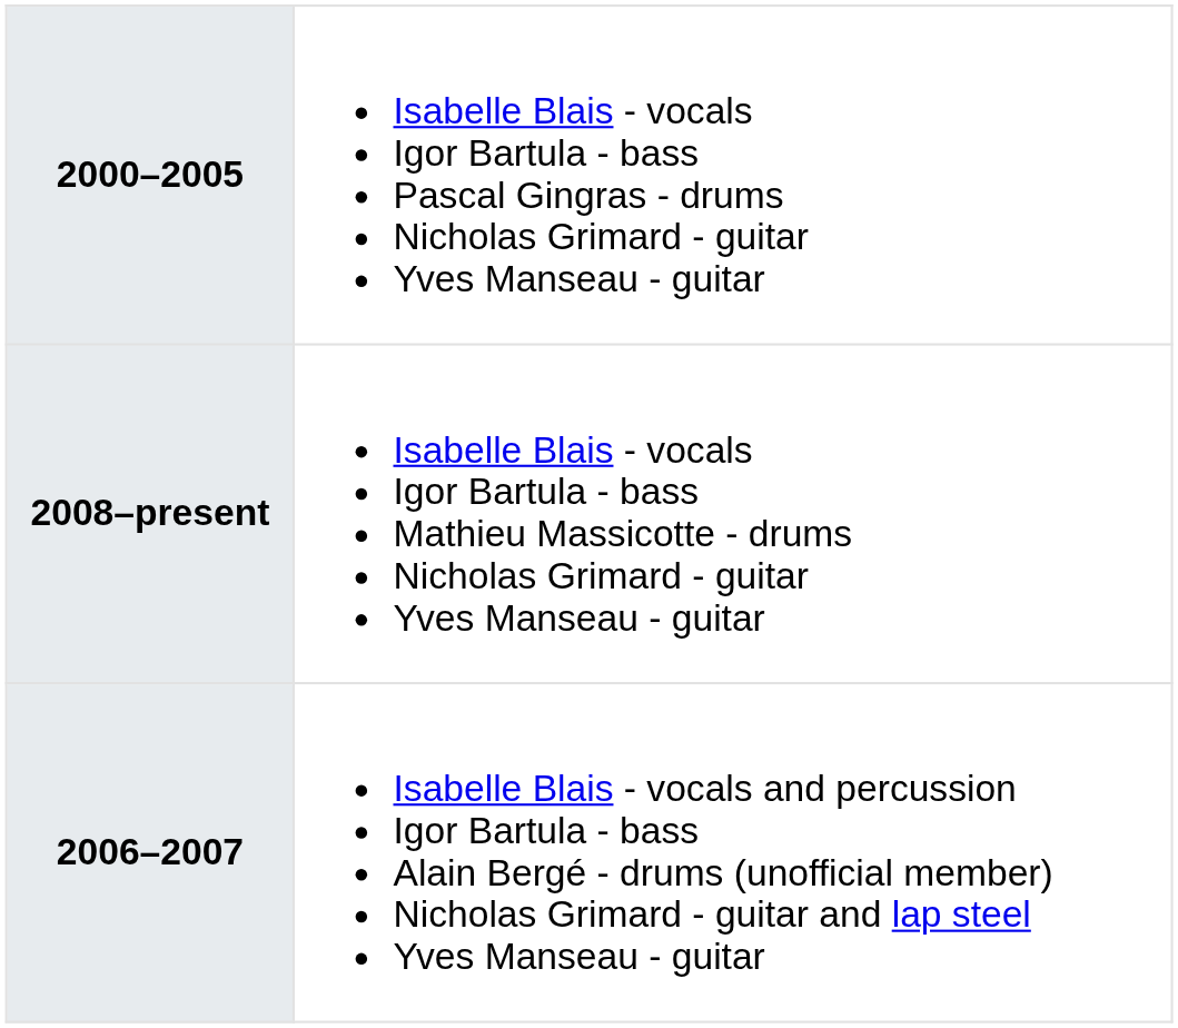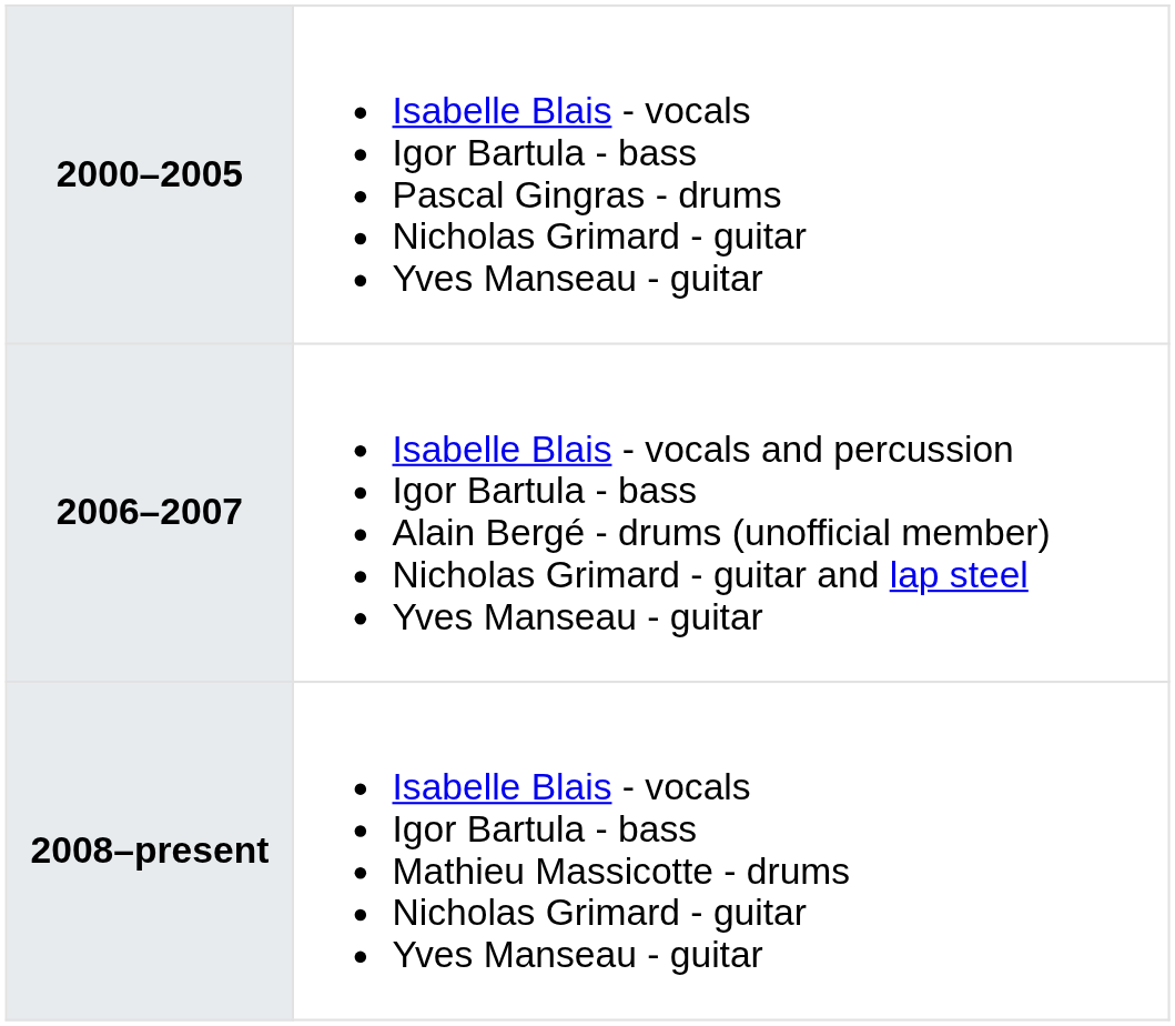 <table class="toccolours"  border=1 cellpadding=2 cellspacing=0 style="width: 500px; margin: 0 0 1em 1em; border-collapse: collapse; border: 1px solid #E2E2E2;">
 <tr>
 <th bgcolor="#E7EBEE">2000–2005</th>
 <td><br><ul><li><a href='#'>Isabelle Blais</a> - vocals</li><li>Igor Bartula - bass</li><li>Pascal Gingras - drums</li><li>Nicholas Grimard - guitar</li><li>Yves Manseau - guitar</li></ul></td>
 </tr>
 <tr>
+<th bgcolor="#E7EBEE">2006–2007</th>
+<td><br><ul><li><a href='#'>Isabelle Blais</a> - vocals and percussion</li><li>Igor Bartula - bass</li><li>Alain Bergé - drums (unofficial member)</li><li>Nicholas Grimard - guitar and <a href='#'>lap steel</a></li><li>Yves Manseau - guitar</li></ul></td>
+</tr>
+<tr>
 <th bgcolor="#E7EBEE">2008–present</th>
 <td><br><ul><li><a href='#'>Isabelle Blais</a> - vocals</li><li>Igor Bartula - bass</li><li>Mathieu Massicotte - drums</li><li>Nicholas Grimard - guitar</li><li>Yves Manseau - guitar</li></ul></td>
 </tr>
-<tr>
-<th bgcolor="#E7EBEE">2006–2007</th>
-<td><br><ul><li><a href='#'>Isabelle Blais</a> - vocals and percussion</li><li>Igor Bartula - bass</li><li>Alain Bergé - drums (unofficial member)</li><li>Nicholas Grimard - guitar and <a href='#'>lap steel</a></li><li>Yves Manseau - guitar</li></ul></td>
-</tr>
 </table>
